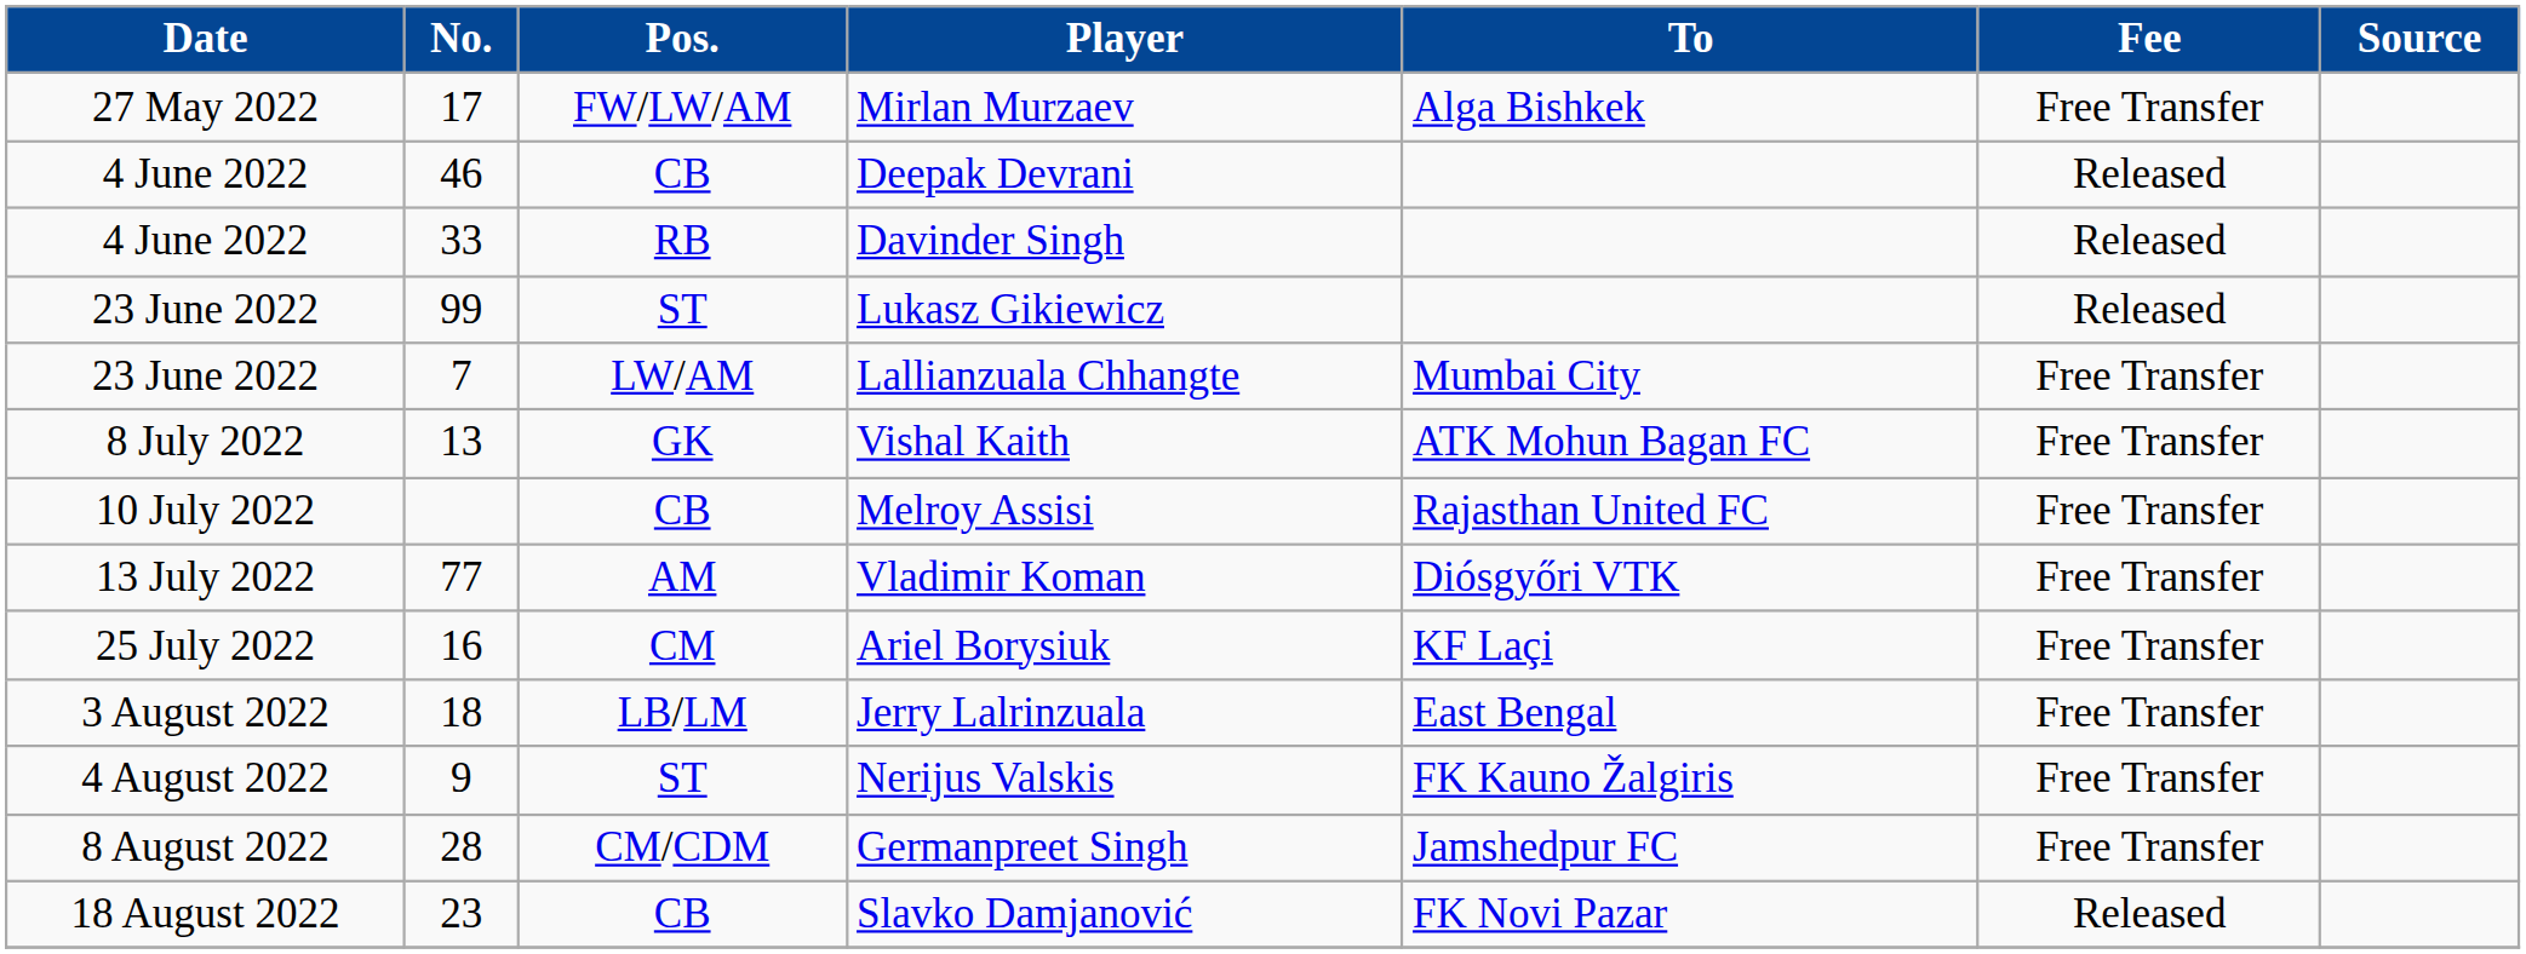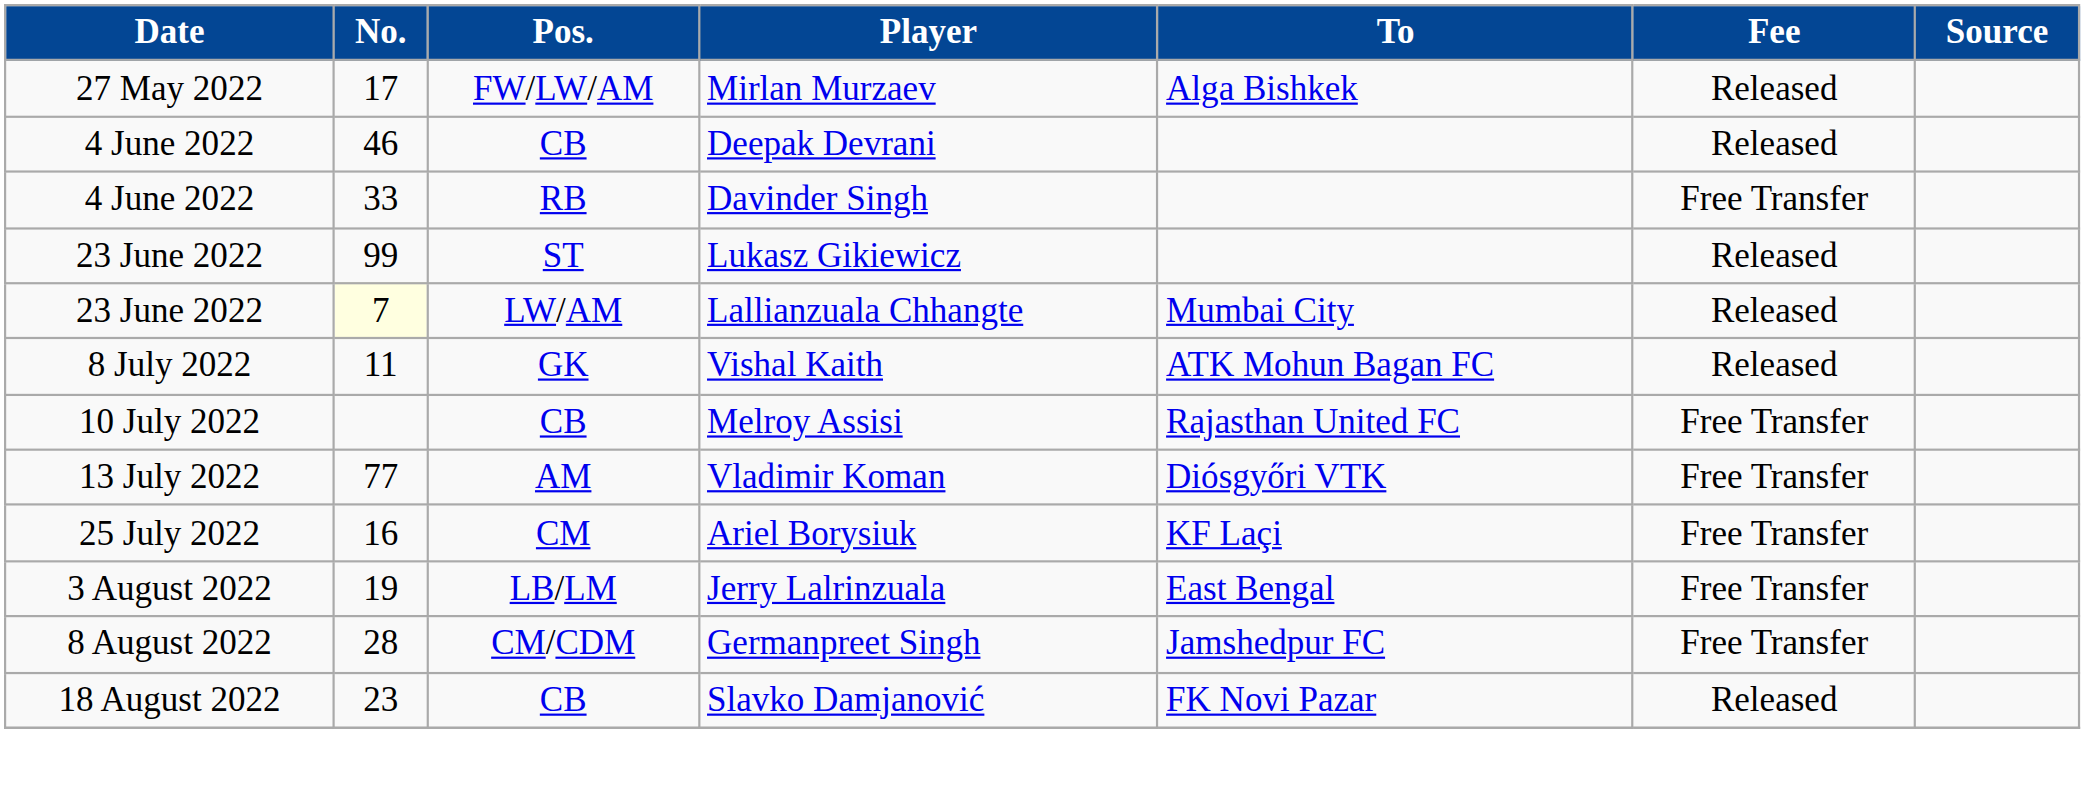 <table class="wikitable plainrowheaders sortable" style="text-align:center;width:75%;">
 <tr>
 <th scope="col" style="background-color:#034694;color:#FFFFFF">Date</th>
 <th scope="col" style="background-color:#034694;color:#FFFFFF">No.</th>
 <th scope="col" style="background-color:#034694;color:#FFFFFF">Pos.</th>
 <th scope="col" style="background-color:#034694;color:#FFFFFF">Player</th>
 <th scope="col" style="background-color:#034694;color:#FFFFFF">To</th>
 <th scope="col" style="background-color:#034694;color:#FFFFFF" data-sort-type="currency">Fee</th>
 <th scope="col" class="unsortable" style="background-color:#034694;color:#FFFFFF">Source</th>
 </tr>
 <tr>
 <td>27 May 2022</td>
 <td>17</td>
 <td><a href='#'>FW</a>/<a href='#'>LW</a>/<a href='#'>AM</a></td>
 <td align=left> <a href='#'>Mirlan Murzaev</a></td>
 <td align=left> <a href='#'>Alga Bishkek</a></td>
-<td>Free Transfer</td>
+<td>Released</td>
 <td></td>
 </tr>
 <tr>
 <td>4 June 2022</td>
 <td>46</td>
 <td><a href='#'>CB</a></td>
 <td align=left> <a href='#'>Deepak Devrani</a></td>
 <td align=left></td>
 <td>Released</td>
 <td></td>
 </tr>
 <tr>
 <td>4 June 2022</td>
 <td>33</td>
 <td><a href='#'>RB</a></td>
 <td align=left> <a href='#'>Davinder Singh</a></td>
 <td align=left></td>
-<td>Released</td>
+<td>Free Transfer</td>
 <td></td>
 </tr>
 <tr>
 <td>23 June 2022</td>
 <td>99</td>
 <td><a href='#'>ST</a></td>
 <td align=left> <a href='#'>Lukasz Gikiewicz</a></td>
 <td></td>
 <td>Released</td>
 <td></td>
 </tr>
 <tr>
 <td>23 June 2022</td>
-<td>7</td>
+<td style="background: lightyellow;">7</td>
 <td><a href='#'>LW</a>/<a href='#'>AM</a></td>
 <td align=left> <a href='#'>Lallianzuala Chhangte</a></td>
 <td align=left> <a href='#'>Mumbai City</a></td>
-<td>Free Transfer</td>
+<td>Released</td>
 <td></td>
 </tr>
 <tr>
 <td>8 July 2022</td>
-<td>13</td>
+<td>11</td>
 <td><a href='#'>GK</a></td>
 <td align=left> <a href='#'>Vishal Kaith</a></td>
 <td align=left> <a href='#'>ATK Mohun Bagan FC</a></td>
-<td>Free Transfer</td>
+<td>Released</td>
 <td></td>
 </tr>
 <tr>
 <td>10 July 2022</td>
 <td></td>
 <td><a href='#'>CB</a></td>
 <td align=left> <a href='#'>Melroy Assisi</a></td>
 <td align=left><a href='#'>Rajasthan United FC</a></td>
 <td>Free Transfer</td>
 <td></td>
 </tr>
 <tr>
 <td>13 July 2022</td>
 <td>77</td>
 <td><a href='#'>AM</a></td>
 <td align=left> <a href='#'>Vladimir Koman</a></td>
 <td align=left><a href='#'>Diósgyőri VTK</a></td>
 <td>Free Transfer</td>
 <td></td>
 </tr>
 <tr>
 <td>25 July 2022</td>
 <td>16</td>
 <td><a href='#'>CM</a></td>
 <td align=left> <a href='#'>Ariel Borysiuk</a></td>
 <td align=left> <a href='#'>KF Laçi</a></td>
 <td>Free Transfer</td>
 <td></td>
 </tr>
 <tr>
 <td>3 August 2022</td>
-<td>18</td>
+<td>19</td>
 <td><a href='#'>LB</a>/<a href='#'>LM</a></td>
 <td align=left> <a href='#'>Jerry Lalrinzuala</a></td>
 <td align=left> <a href='#'>East Bengal</a></td>
-<td>Free Transfer</td>
-<td></td>
-</tr>
-<tr>
-<td>4 August 2022</td>
-<td>9</td>
-<td><a href='#'>ST</a></td>
-<td align=left> <a href='#'>Nerijus Valskis</a></td>
-<td align=left> <a href='#'>FK Kauno Žalgiris</a></td>
 <td>Free Transfer</td>
 <td></td>
 </tr>
 <tr>
 <td>8 August 2022</td>
 <td>28</td>
 <td><a href='#'>CM</a>/<a href='#'>CDM</a></td>
 <td align=left> <a href='#'>Germanpreet Singh</a></td>
 <td align=left> <a href='#'>Jamshedpur FC</a></td>
 <td>Free Transfer</td>
 <td></td>
 </tr>
 <tr>
 <td>18 August 2022</td>
 <td>23</td>
 <td><a href='#'>CB</a></td>
 <td align=left> <a href='#'>Slavko Damjanović</a></td>
 <td align=left> <a href='#'>FK Novi Pazar</a></td>
 <td>Released</td>
 <td></td>
 </tr>
 <tr>
 </tr>
 </table>
